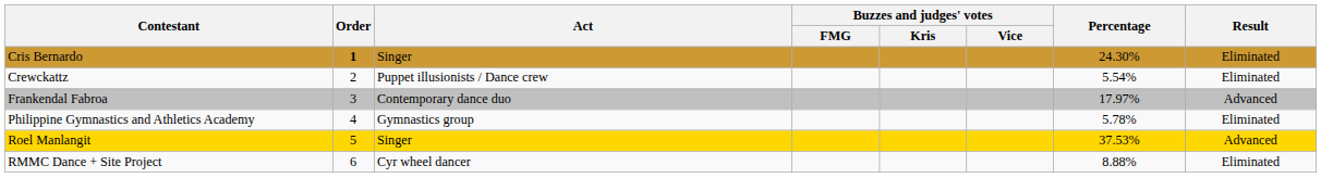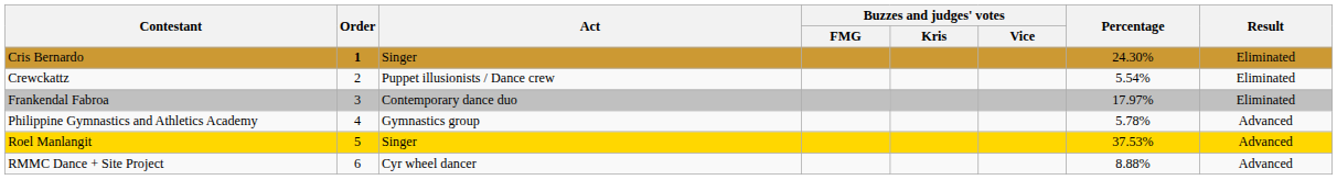 <table class="wikitable" style="text-align:center; width:100%;">
 <tr>
 <th rowspan="2" style="width:25%;">Contestant</th>
 <th rowspan="2" style="width:03%;">Order</th>
 <th rowspan="2">Act</th>
 <th colspan="3" style="width:20%;">Buzzes and judges' votes</th>
 <th rowspan="2" style="width:10%;">Percentage</th>
 <th rowspan="2" style="width:10%;">Result</th>
 </tr>
 <tr>
 <th style="width:06.66%;">FMG</th>
 <th style="width:06.66%;">Kris</th>
 <th style="width:06.66%;">Vice</th>
 </tr>
 <tr bgcolor="#CC9933">
 <td scope="row" style="text-align:left;">Cris Bernardo</td>
 <td><strong>1</strong></td>
 <td scope="row" style="text-align:left;">Singer</td>
 <td></td>
 <td></td>
 <td></td>
 <td>24.30%</td>
 <td>Eliminated</td>
 </tr>
 <tr>
 <td scope="row" style="text-align:left;">Crewckattz</td>
 <td>2</td>
 <td scope="row" style="text-align:left;">Puppet illusionists / Dance crew</td>
 <td></td>
 <td></td>
 <td></td>
 <td>5.54%</td>
 <td>Eliminated</td>
 </tr>
 <tr bgcolor="silver">
 <td scope="row" style="text-align:left;">Frankendal Fabroa</td>
 <td>3</td>
 <td scope="row" style="text-align:left;">Contemporary dance duo</td>
 <td></td>
 <td></td>
 <td></td>
 <td>17.97%</td>
-<td>Advanced</td>
+<td>Eliminated</td>
 </tr>
 <tr>
 <td scope="row" style="text-align:left;">Philippine Gymnastics and Athletics Academy</td>
 <td>4</td>
 <td scope="row" style="text-align:left;">Gymnastics group</td>
 <td></td>
 <td></td>
 <td></td>
 <td>5.78%</td>
-<td>Eliminated</td>
+<td>Advanced</td>
 </tr>
 <tr bgcolor="gold">
 <td scope="row" style="text-align:left;">Roel Manlangit</td>
 <td>5</td>
 <td scope="row" style="text-align:left;">Singer</td>
 <td></td>
 <td></td>
 <td></td>
 <td>37.53%</td>
 <td>Advanced</td>
 </tr>
 <tr>
 <td scope="row" style="text-align:left;">RMMC Dance + Site Project</td>
 <td>6</td>
 <td scope="row" style="text-align:left;">Cyr wheel dancer</td>
 <td></td>
 <td></td>
 <td></td>
 <td>8.88%</td>
-<td>Eliminated</td>
+<td>Advanced</td>
 </tr>
 </table>
